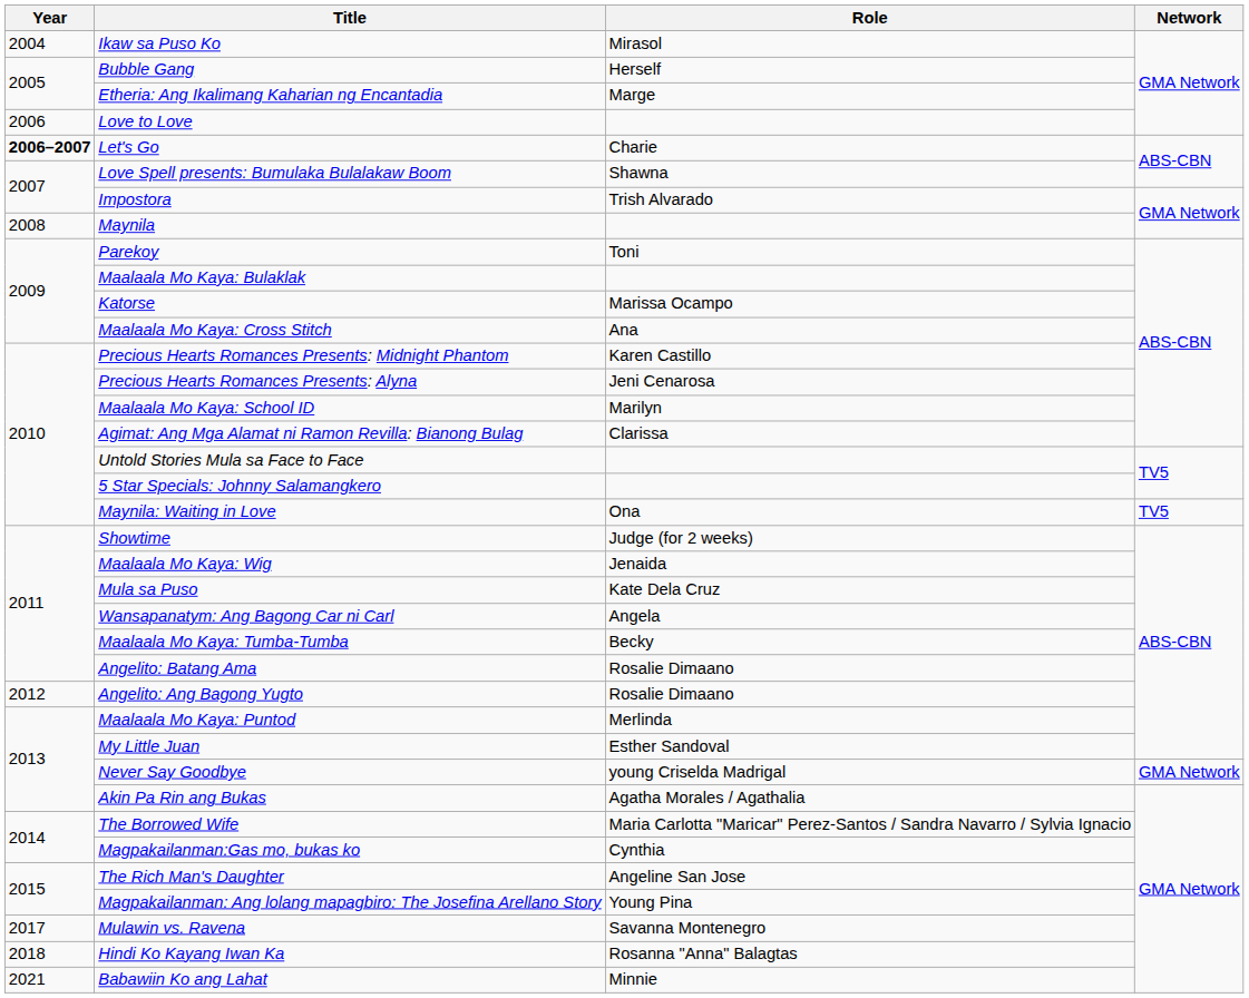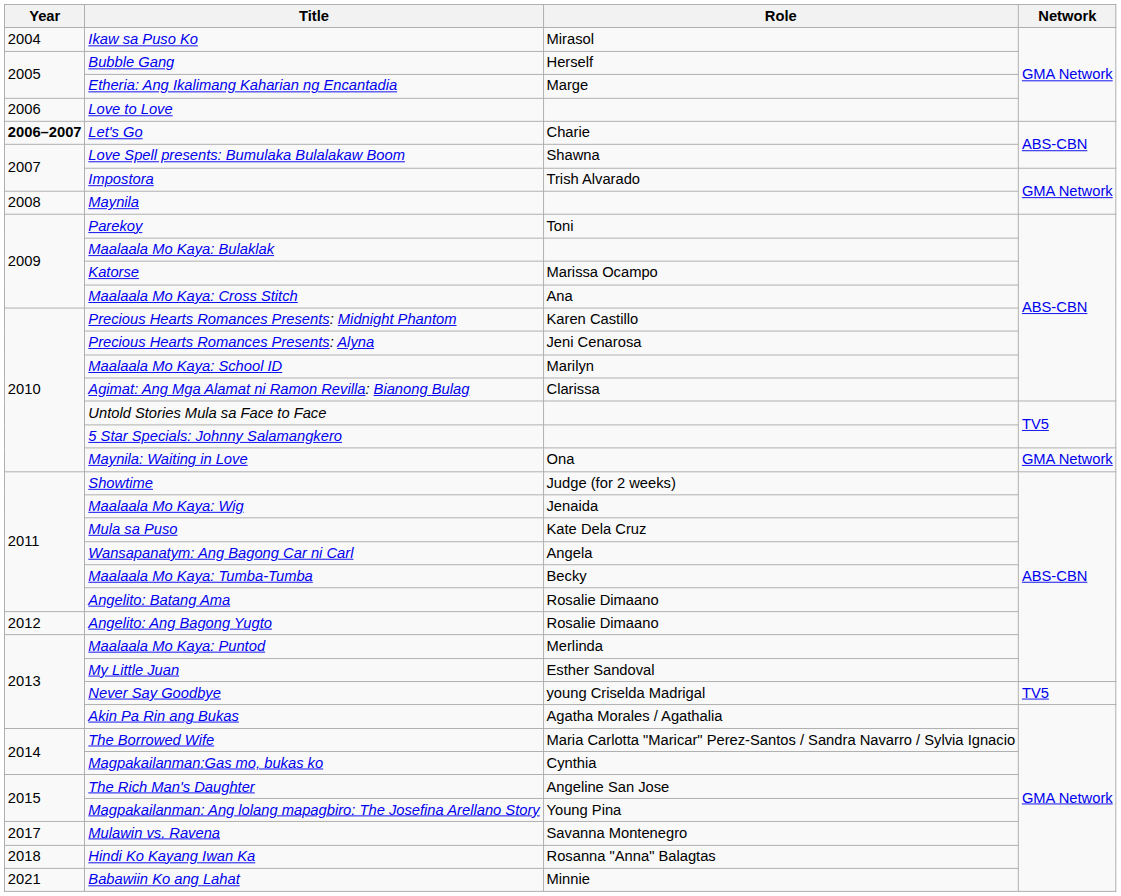 <table class="wikitable sortable">
 <tr>
 <th>Year</th>
 <th>Title</th>
 <th>Role</th>
 <th>Network</th>
 </tr>
 <tr>
 <td>2004</td>
 <td><em><a href='#'>Ikaw sa Puso Ko</a></em></td>
 <td>Mirasol</td>
 <td rowspan=4><a href='#'>GMA Network</a></td>
 </tr>
 <tr>
 <td rowspan="2">2005</td>
 <td><em><a href='#'>Bubble Gang</a></em></td>
 <td>Herself</td>
 </tr>
 <tr>
 <td><em><a href='#'>Etheria: Ang Ikalimang Kaharian ng Encantadia</a></em></td>
 <td>Marge</td>
 </tr>
 <tr>
 <td>2006</td>
 <td><em><a href='#'>Love to Love</a></em></td>
 </tr>
 <tr>
 <td><strong>2006–2007</strong></td>
 <td><em><a href='#'>Let's Go</a></em></td>
 <td>Charie</td>
 <td rowspan=2><a href='#'>ABS-CBN</a></td>
 </tr>
 <tr>
 <td rowspan="2">2007</td>
 <td><em><a href='#'>Love Spell presents: Bumulaka Bulalakaw Boom</a></em></td>
 <td>Shawna</td>
 </tr>
 <tr>
 <td><em><a href='#'>Impostora</a></em></td>
 <td>Trish Alvarado</td>
 <td rowspan=2><a href='#'>GMA Network</a></td>
 </tr>
 <tr>
 <td>2008</td>
 <td><em><a href='#'>Maynila</a></em></td>
 <td></td>
 </tr>
 <tr>
 <td rowspan="4">2009</td>
 <td><em><a href='#'>Parekoy</a></em></td>
 <td>Toni</td>
 <td rowspan=8><a href='#'>ABS-CBN</a></td>
 </tr>
 <tr>
 <td><em><a href='#'>Maalaala Mo Kaya: Bulaklak</a></em></td>
 <td></td>
 </tr>
 <tr>
 <td><em><a href='#'>Katorse</a></em></td>
 <td>Marissa Ocampo</td>
 </tr>
 <tr>
 <td><em><a href='#'>Maalaala Mo Kaya: Cross Stitch</a></em></td>
 <td>Ana</td>
 </tr>
 <tr>
 <td rowspan="7">2010</td>
 <td><em><a href='#'>Precious Hearts Romances Presents</a>: <a href='#'>Midnight Phantom</a></em></td>
 <td>Karen Castillo</td>
 </tr>
 <tr>
 <td><em><a href='#'>Precious Hearts Romances Presents</a>: <a href='#'>Alyna</a></em></td>
 <td>Jeni Cenarosa</td>
 </tr>
 <tr>
 <td><em><a href='#'>Maalaala Mo Kaya: School ID</a></em></td>
 <td>Marilyn</td>
 </tr>
 <tr>
 <td><em><a href='#'>Agimat: Ang Mga Alamat ni Ramon Revilla</a>: <a href='#'>Bianong Bulag</a></em></td>
 <td>Clarissa</td>
 </tr>
 <tr>
 <td><em>Untold Stories Mula sa Face to Face</em></td>
 <td></td>
 <td rowspan=2><a href='#'>TV5</a></td>
 </tr>
 <tr>
 <td><em><a href='#'>5 Star Specials: Johnny Salamangkero</a></em></td>
 <td></td>
 </tr>
 <tr>
 <td><em><a href='#'>Maynila: Waiting in Love</a></em></td>
 <td>Ona</td>
-<td><a href='#'>TV5</a></td>
+<td><a href='#'>GMA Network</a></td>
 </tr>
 <tr>
 <td rowspan="6">2011</td>
 <td><em><a href='#'>Showtime</a></em></td>
 <td>Judge (for 2 weeks)</td>
 <td rowspan=9><a href='#'>ABS-CBN</a></td>
 </tr>
 <tr>
 <td><em><a href='#'>Maalaala Mo Kaya: Wig</a></em></td>
 <td>Jenaida</td>
 </tr>
 <tr>
 <td><em><a href='#'>Mula sa Puso</a></em></td>
 <td>Kate Dela Cruz</td>
 </tr>
 <tr>
 <td><em><a href='#'>Wansapanatym: Ang Bagong Car ni Carl</a></em></td>
 <td>Angela</td>
 </tr>
 <tr>
 <td><em><a href='#'>Maalaala Mo Kaya: Tumba-Tumba</a></em></td>
 <td>Becky</td>
 </tr>
 <tr>
 <td><em><a href='#'>Angelito: Batang Ama</a></em></td>
 <td>Rosalie Dimaano</td>
 </tr>
 <tr>
 <td>2012</td>
 <td><em><a href='#'>Angelito: Ang Bagong Yugto</a></em></td>
 <td>Rosalie Dimaano</td>
 </tr>
 <tr>
 <td rowspan="4">2013</td>
 <td><em><a href='#'>Maalaala Mo Kaya: Puntod</a></em></td>
 <td>Merlinda</td>
 </tr>
 <tr>
 <td><em><a href='#'>My Little Juan</a></em></td>
 <td>Esther Sandoval</td>
 </tr>
 <tr>
 <td><em><a href='#'>Never Say Goodbye</a></em></td>
 <td>young Criselda Madrigal</td>
-<td><a href='#'>GMA Network</a></td>
+<td><a href='#'>TV5</a></td>
 </tr>
 <tr>
 <td><em><a href='#'>Akin Pa Rin ang Bukas</a></em></td>
 <td>Agatha Morales / Agathalia</td>
 <td rowspan=8><a href='#'>GMA Network</a></td>
 </tr>
 <tr>
 <td rowspan=2>2014</td>
 <td><em><a href='#'>The Borrowed Wife</a></em></td>
 <td>Maria Carlotta "Maricar" Perez-Santos / Sandra Navarro / Sylvia Ignacio</td>
 </tr>
 <tr>
 <td><em><a href='#'>Magpakailanman:Gas mo, bukas ko</a></em></td>
 <td>Cynthia</td>
 </tr>
 <tr>
 <td rowspan="2">2015</td>
 <td><em><a href='#'>The Rich Man's Daughter</a></em></td>
 <td>Angeline San Jose</td>
 </tr>
 <tr>
 <td><em><a href='#'>Magpakailanman: Ang lolang mapagbiro: The Josefina Arellano Story</a></em></td>
 <td>Young Pina</td>
 </tr>
 <tr>
 <td>2017</td>
 <td><em><a href='#'>Mulawin vs. Ravena</a></em></td>
 <td>Savanna Montenegro</td>
 </tr>
 <tr>
 <td>2018</td>
 <td><em><a href='#'>Hindi Ko Kayang Iwan Ka</a></em></td>
 <td>Rosanna "Anna" Balagtas</td>
 </tr>
 <tr>
 <td>2021</td>
 <td><em><a href='#'>Babawiin Ko ang Lahat</a></em></td>
 <td>Minnie</td>
 </tr>
 </table>
